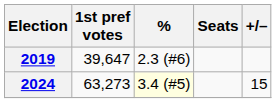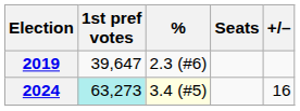 <table class="wikitable" style="font-size:97%; text-align:right;">
 <tr>
 <th>Election</th>
 <th>1st pref<br>votes</th>
 <th>%</th>
 <th>Seats</th>
 <th>+/–</th>
 </tr>
 <tr>
 <th><a href='#'>2019</a></th>
 <td>39,647</td>
 <td>2.3 (#6)</td>
 <td></td>
 <td></td>
 </tr>
 <tr>
 <th><a href='#'>2024</a></th>
-<td>63,273</td>
+<td style="background: paleturquoise;">63,273</td>
 <td style="background: lightyellow;">3.4 (#5)</td>
 <td></td>
-<td> 15</td>
+<td> 16</td>
 </tr>
 <tr>
 </tr>
 </table>
